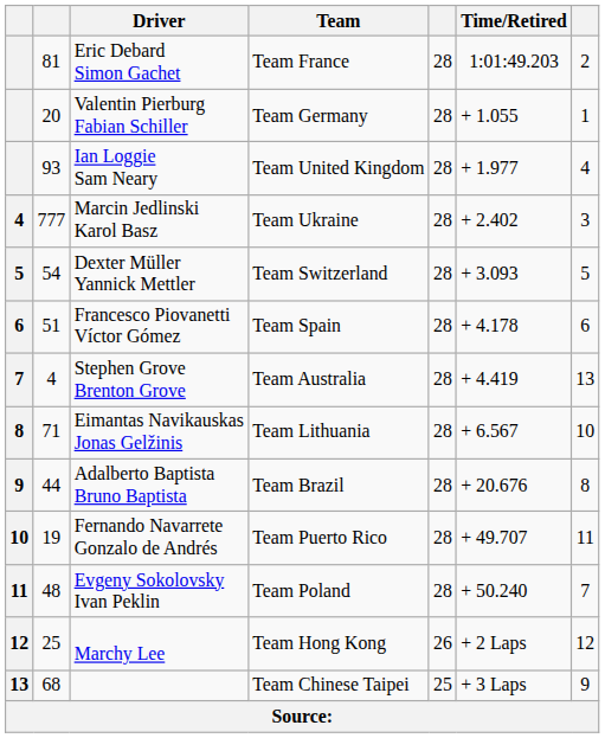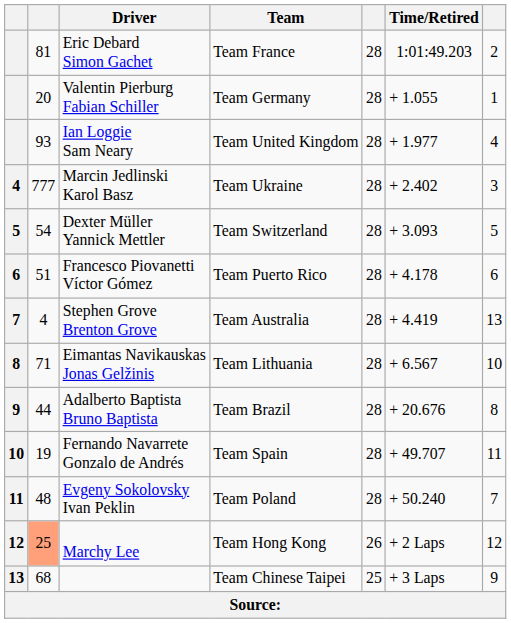 <table class="wikitable" style="font-size:85%;">
 <tr>
 <th scope="col"></th>
 <th scope="col"></th>
 <th scope="col">Driver</th>
 <th scope="col">Team</th>
 <th scope="col"></th>
 <th scope="col">Time/Retired</th>
 <th scope="col"></th>
 </tr>
 <tr>
 <th></th>
 <td align="middle">81</td>
 <td>Eric Debard<br><a href='#'>Simon Gachet</a></td>
 <td> Team France</td>
 <td align="middle">28</td>
 <td align="middle">1:01:49.203</td>
 <td align="middle">2</td>
 </tr>
 <tr>
 <th></th>
 <td align="middle">20</td>
 <td>Valentin Pierburg<br><a href='#'>Fabian Schiller</a></td>
 <td> Team Germany</td>
 <td align="middle">28</td>
 <td>+ 1.055</td>
 <td align="middle">1</td>
 </tr>
 <tr>
 <th></th>
 <td align="middle">93</td>
 <td><a href='#'>Ian Loggie</a><br>Sam Neary</td>
 <td> Team United Kingdom</td>
 <td align="middle">28</td>
 <td>+ 1.977</td>
 <td align="middle">4</td>
 </tr>
 <tr>
 <th>4</th>
 <td align="middle">777</td>
 <td>Marcin Jedlinski<br>Karol Basz</td>
 <td> Team Ukraine</td>
 <td align="middle">28</td>
 <td>+ 2.402</td>
 <td align="middle">3</td>
 </tr>
 <tr>
 <th>5</th>
 <td align="middle">54</td>
 <td>Dexter Müller<br>Yannick Mettler</td>
 <td> Team Switzerland</td>
 <td align="middle">28</td>
 <td>+ 3.093</td>
 <td align="middle">5</td>
 </tr>
 <tr>
 <th>6</th>
 <td align="middle">51</td>
 <td>Francesco Piovanetti<br>Víctor Gómez</td>
-<td> Team Spain</td>
+<td> Team Puerto Rico</td>
 <td align="middle">28</td>
 <td>+ 4.178</td>
 <td align="middle">6</td>
 </tr>
 <tr>
 <th>7</th>
 <td align="middle">4</td>
 <td>Stephen Grove<br><a href='#'>Brenton Grove</a></td>
 <td> Team Australia</td>
 <td align="middle">28</td>
 <td>+ 4.419</td>
 <td align="middle">13</td>
 </tr>
 <tr>
 <th>8</th>
 <td align="middle">71</td>
 <td>Eimantas Navikauskas<br><a href='#'>Jonas Gelžinis</a></td>
 <td> Team Lithuania</td>
 <td align="middle">28</td>
 <td>+ 6.567</td>
 <td align="middle">10</td>
 </tr>
 <tr>
 <th>9</th>
 <td align="middle">44</td>
 <td>Adalberto Baptista<br><a href='#'>Bruno Baptista</a></td>
 <td> Team Brazil</td>
 <td align="middle">28</td>
 <td>+ 20.676  </td>
 <td align="middle">8</td>
 </tr>
 <tr>
 <th>10</th>
 <td align="middle">19</td>
 <td>Fernando Navarrete<br>Gonzalo de Andrés</td>
-<td> Team Puerto Rico</td>
+<td> Team Spain</td>
 <td align="middle">28</td>
 <td>+ 49.707</td>
 <td align="middle">11</td>
 </tr>
 <tr>
 <th>11</th>
 <td align="middle">48</td>
 <td><a href='#'>Evgeny Sokolovsky</a><br>Ivan Peklin</td>
 <td> Team Poland</td>
 <td align="middle">28</td>
 <td>+ 50.240</td>
 <td align="middle">7</td>
 </tr>
 <tr>
 <th>12</th>
-<td align="middle">25</td>
+<td align="middle" style="background: lightsalmon;">25</td>
 <td><br><a href='#'>Marchy Lee</a></td>
 <td> Team Hong Kong</td>
 <td align="middle">26</td>
 <td>+ 2 Laps</td>
 <td align="middle">12</td>
 </tr>
 <tr>
 <th>13</th>
 <td align="middle">68</td>
 <td><br></td>
 <td> Team Chinese Taipei</td>
 <td align="middle">25</td>
 <td>+ 3 Laps</td>
 <td align="middle">9</td>
 </tr>
 <tr class="sortbottom">
 <th colspan=8>Source:</th>
 </tr>
 </table>
